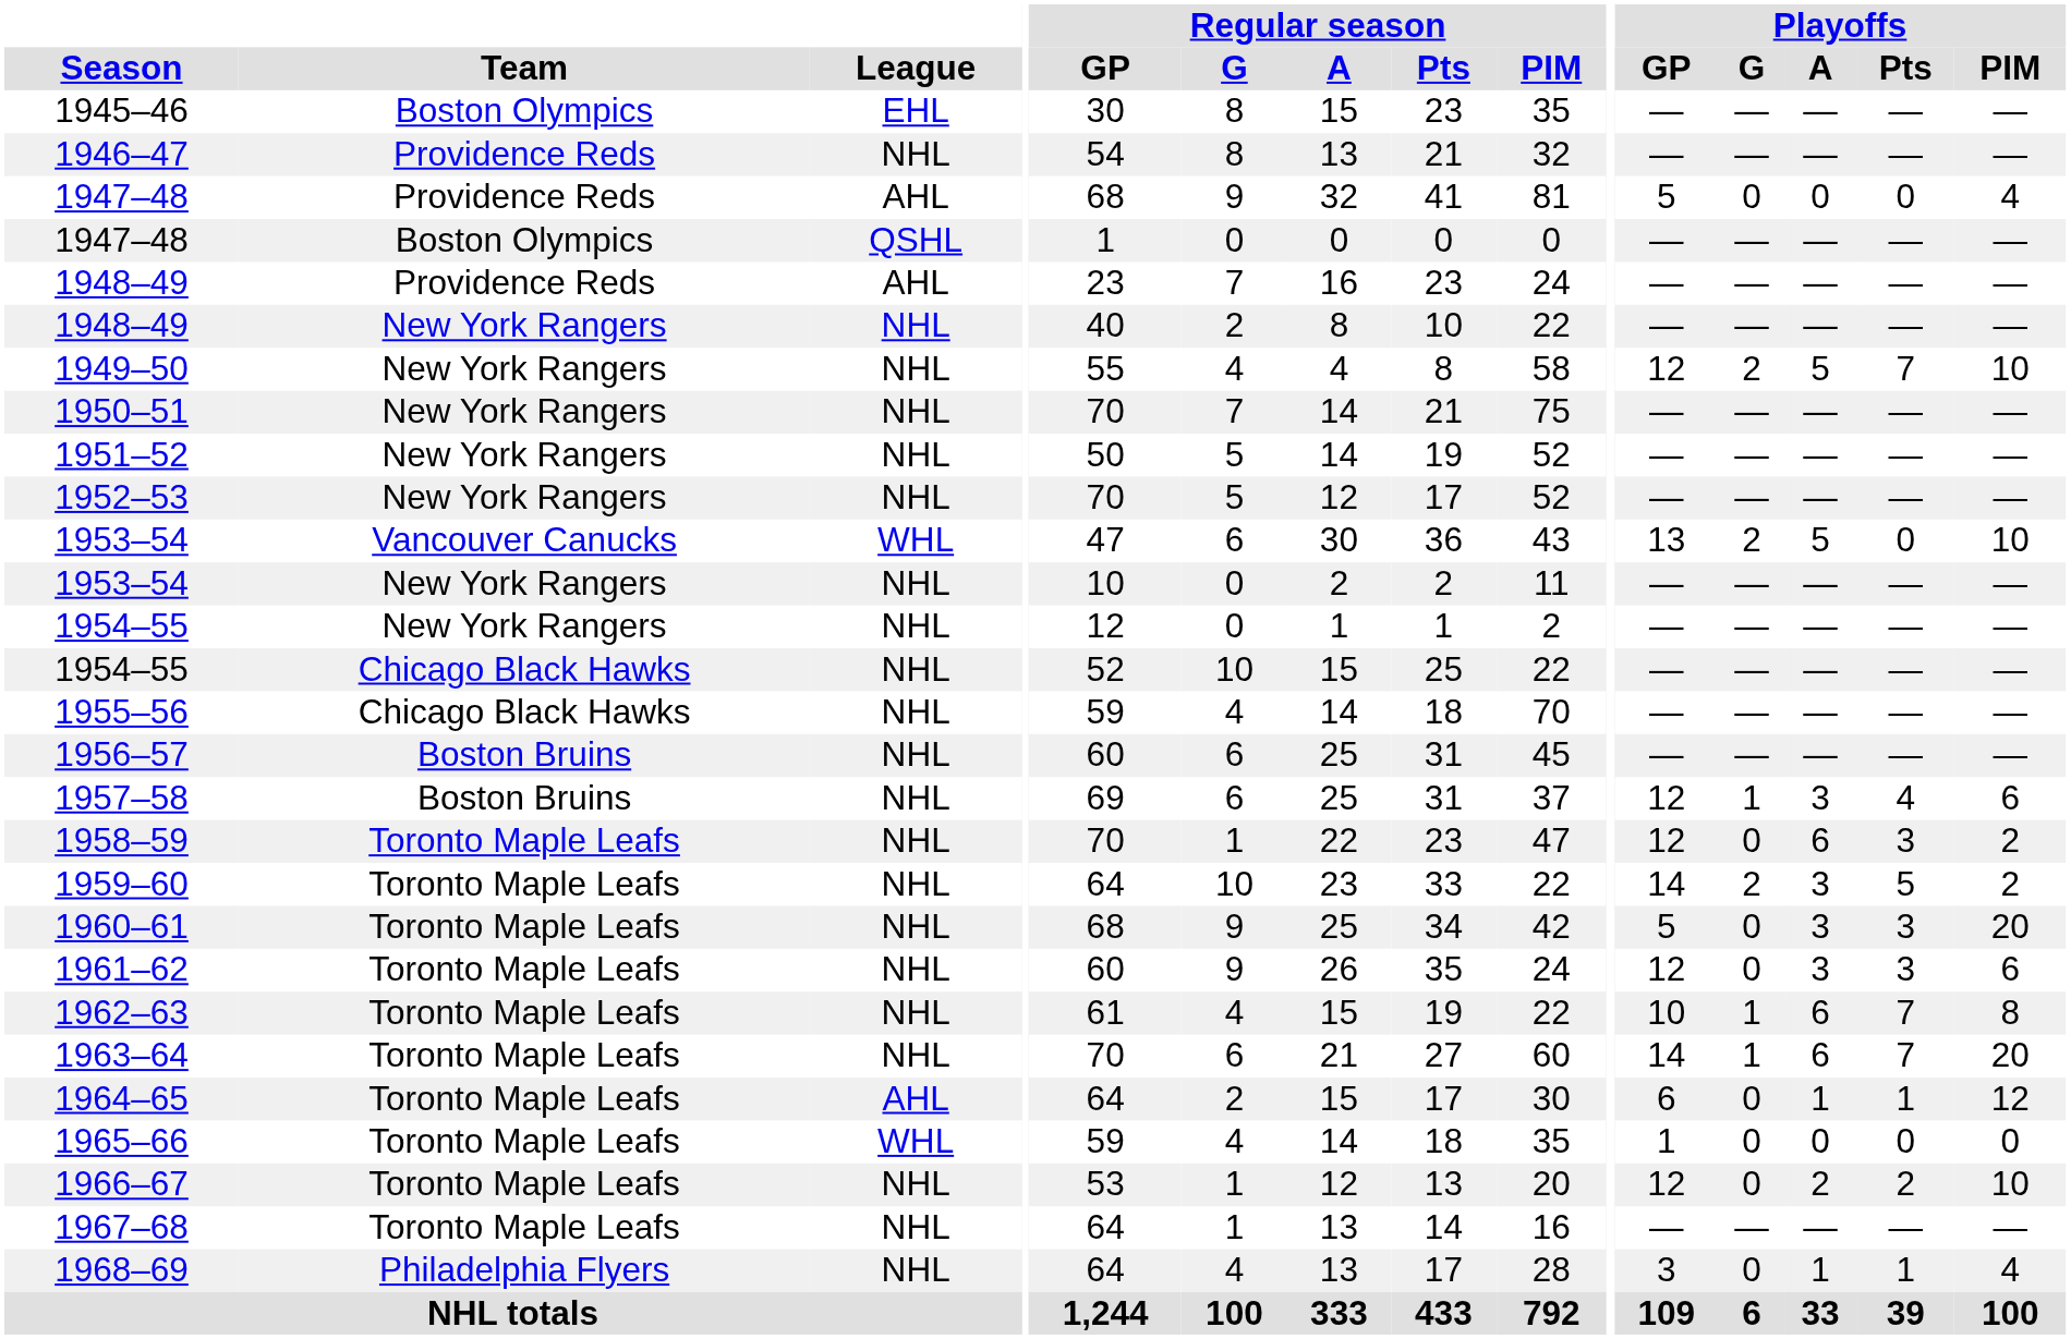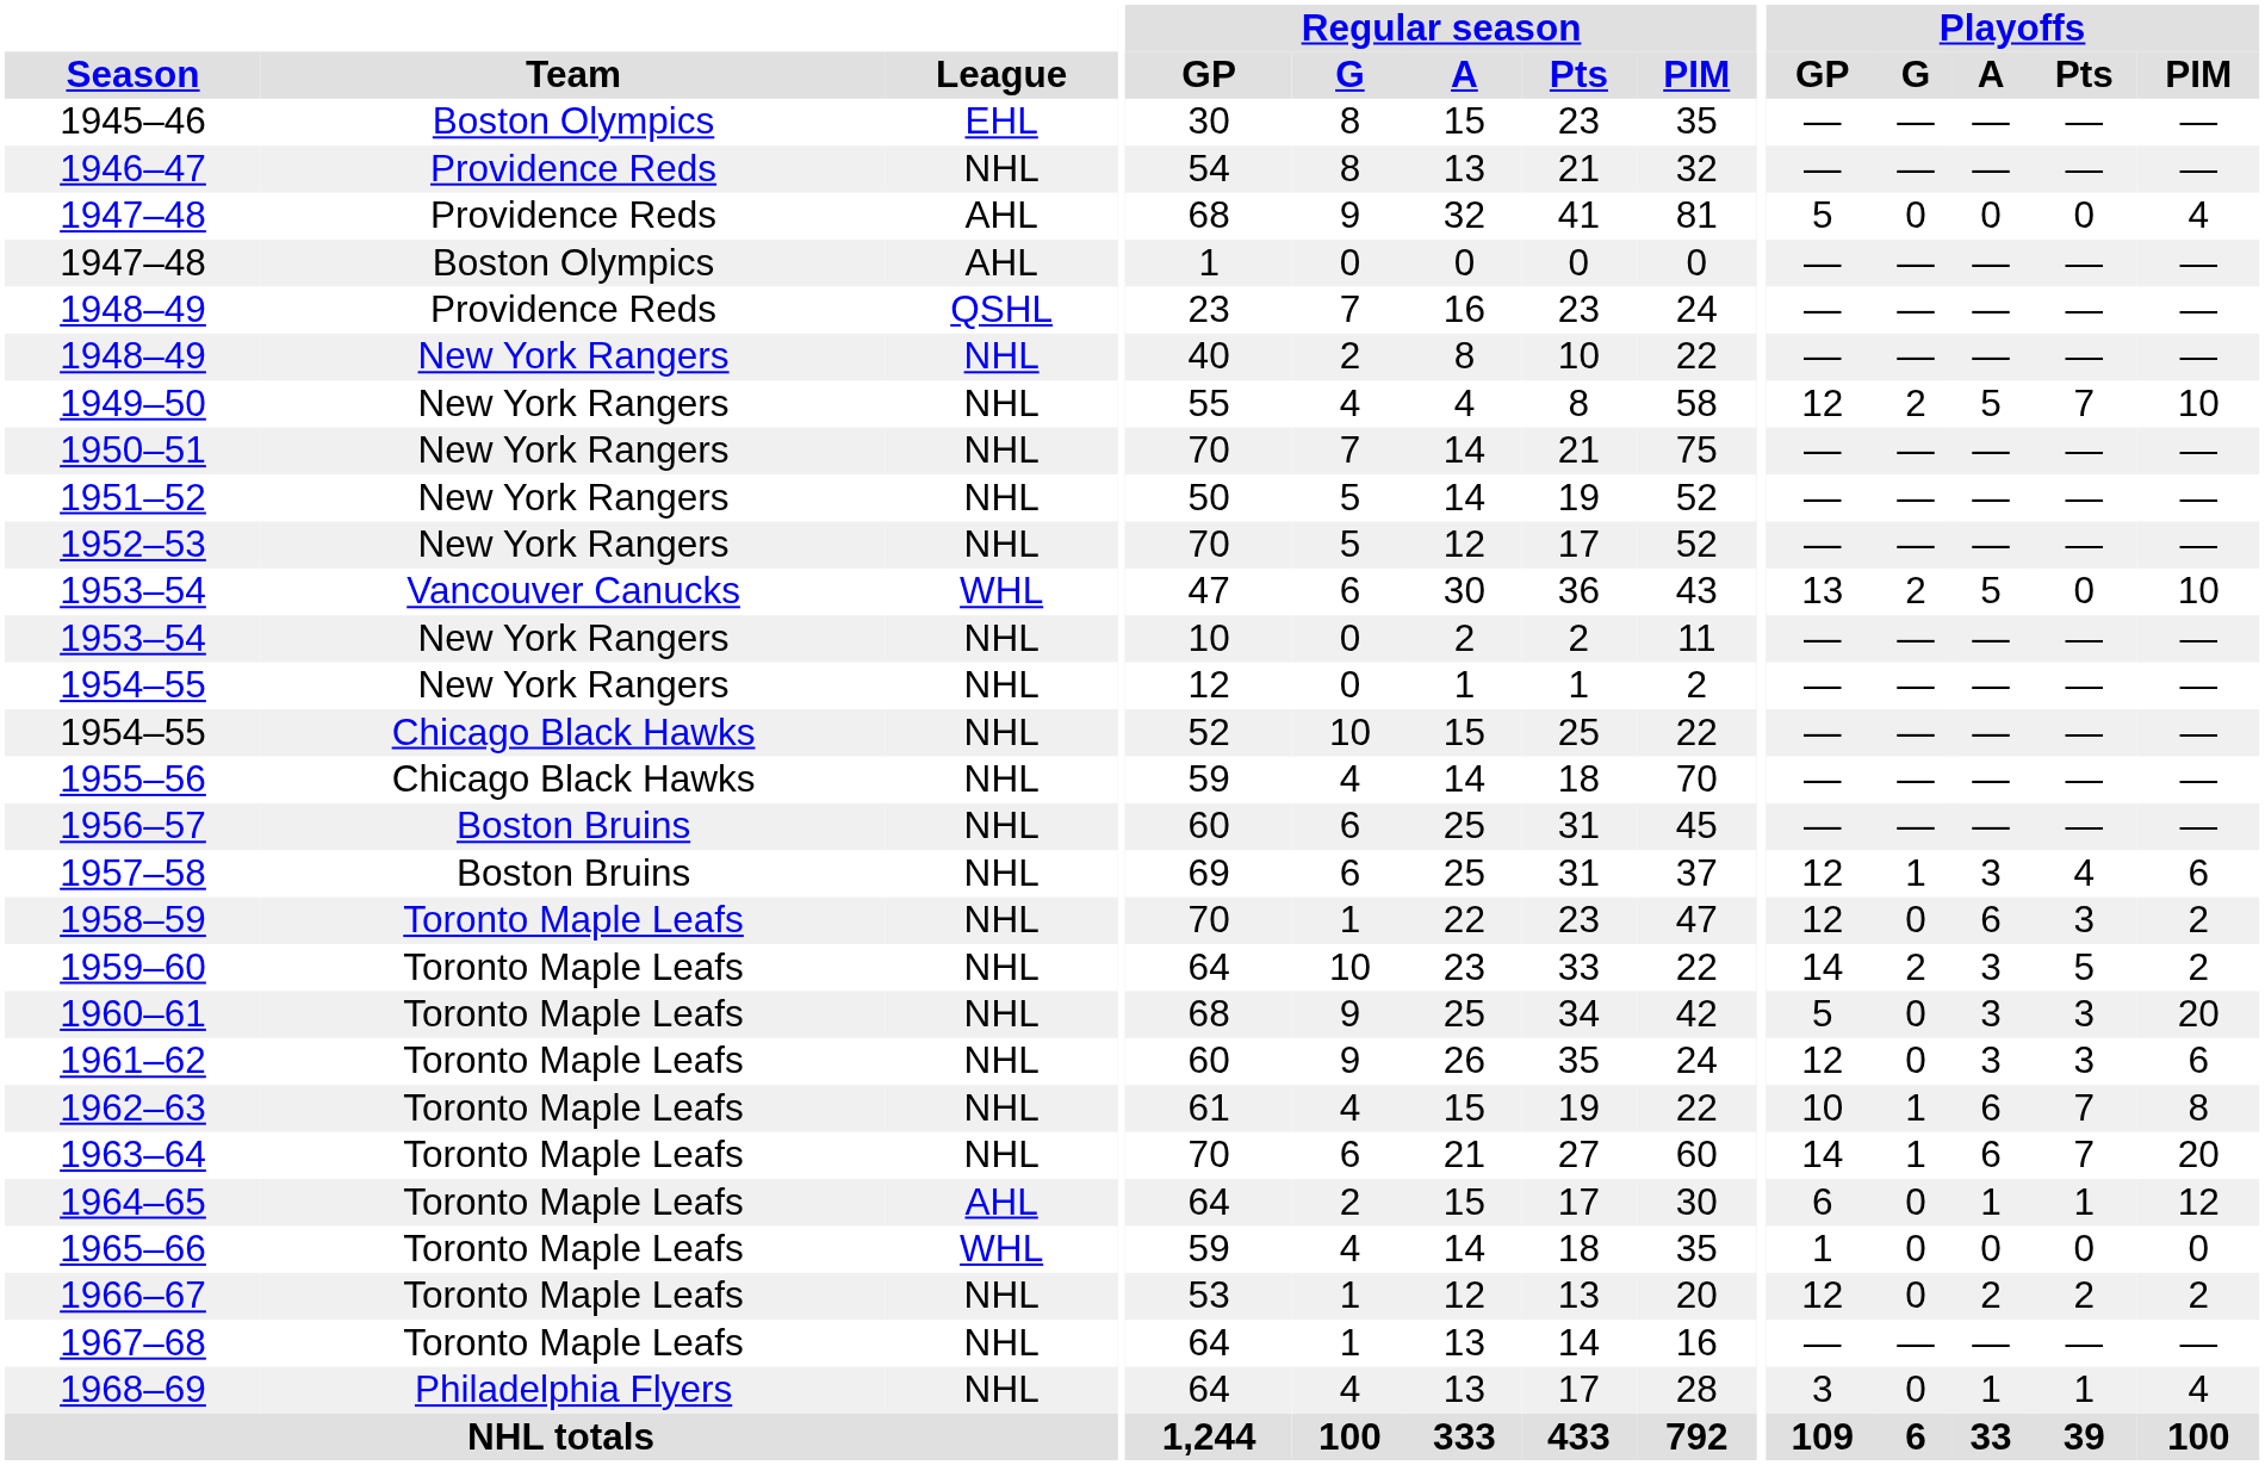 <table border="0" cellpadding="1" cellspacing="0" style="text-align:center; width:60em">
 <tr bgcolor="#e0e0e0">
 <th colspan="3" bgcolor="#ffffff"></th>
 <th rowspan="100" bgcolor="#ffffff"></th>
 <th colspan="5"><a href='#'>Regular season</a></th>
 <th rowspan="100" bgcolor="#ffffff"></th>
 <th colspan="5"><a href='#'>Playoffs</a></th>
 </tr>
 <tr bgcolor="#e0e0e0">
 <th><a href='#'>Season</a></th>
 <th>Team</th>
 <th>League</th>
 <th>GP</th>
 <th><a href='#'>G</a></th>
 <th><a href='#'>A</a></th>
 <th><a href='#'>Pts</a></th>
 <th><a href='#'>PIM</a></th>
 <th>GP</th>
 <th>G</th>
 <th>A</th>
 <th>Pts</th>
 <th>PIM</th>
 </tr>
 <tr>
 <td>1945–46</td>
 <td><a href='#'>Boston Olympics</a></td>
 <td><a href='#'>EHL</a></td>
 <td>30</td>
 <td>8</td>
 <td>15</td>
 <td>23</td>
 <td>35</td>
 <td>—</td>
 <td>—</td>
 <td>—</td>
 <td>—</td>
 <td>—</td>
 </tr>
 <tr bgcolor="#f0f0f0">
 <td><a href='#'>1946–47</a></td>
 <td><a href='#'>Providence Reds</a></td>
 <td>NHL</td>
 <td>54</td>
 <td>8</td>
 <td>13</td>
 <td>21</td>
 <td>32</td>
 <td>—</td>
 <td>—</td>
 <td>—</td>
 <td>—</td>
 <td>—</td>
 </tr>
 <tr>
 <td><a href='#'>1947–48</a></td>
 <td>Providence Reds</td>
 <td>AHL</td>
 <td>68</td>
 <td>9</td>
 <td>32</td>
 <td>41</td>
 <td>81</td>
 <td>5</td>
 <td>0</td>
 <td>0</td>
 <td>0</td>
 <td>4</td>
 </tr>
 <tr bgcolor="#f0f0f0">
 <td>1947–48</td>
 <td>Boston Olympics</td>
-<td><a href='#'>QSHL</a></td>
+<td>AHL</td>
 <td>1</td>
 <td>0</td>
 <td>0</td>
 <td>0</td>
 <td>0</td>
 <td>—</td>
 <td>—</td>
 <td>—</td>
 <td>—</td>
 <td>—</td>
 </tr>
 <tr>
 <td><a href='#'>1948–49</a></td>
 <td>Providence Reds</td>
-<td>AHL</td>
+<td><a href='#'>QSHL</a></td>
 <td>23</td>
 <td>7</td>
 <td>16</td>
 <td>23</td>
 <td>24</td>
 <td>—</td>
 <td>—</td>
 <td>—</td>
 <td>—</td>
 <td>—</td>
 </tr>
 <tr bgcolor="#f0f0f0">
 <td><a href='#'>1948–49</a></td>
 <td><a href='#'>New York Rangers</a></td>
 <td><a href='#'>NHL</a></td>
 <td>40</td>
 <td>2</td>
 <td>8</td>
 <td>10</td>
 <td>22</td>
 <td>—</td>
 <td>—</td>
 <td>—</td>
 <td>—</td>
 <td>—</td>
 </tr>
 <tr>
 <td><a href='#'>1949–50</a></td>
 <td>New York Rangers</td>
 <td>NHL</td>
 <td>55</td>
 <td>4</td>
 <td>4</td>
 <td>8</td>
 <td>58</td>
 <td>12</td>
 <td>2</td>
 <td>5</td>
 <td>7</td>
 <td>10</td>
 </tr>
 <tr bgcolor="#f0f0f0">
 <td><a href='#'>1950–51</a></td>
 <td>New York Rangers</td>
 <td>NHL</td>
 <td>70</td>
 <td>7</td>
 <td>14</td>
 <td>21</td>
 <td>75</td>
 <td>—</td>
 <td>—</td>
 <td>—</td>
 <td>—</td>
 <td>—</td>
 </tr>
 <tr>
 <td><a href='#'>1951–52</a></td>
 <td>New York Rangers</td>
 <td>NHL</td>
 <td>50</td>
 <td>5</td>
 <td>14</td>
 <td>19</td>
 <td>52</td>
 <td>—</td>
 <td>—</td>
 <td>—</td>
 <td>—</td>
 <td>—</td>
 </tr>
 <tr bgcolor="#f0f0f0">
 <td><a href='#'>1952–53</a></td>
 <td>New York Rangers</td>
 <td>NHL</td>
 <td>70</td>
 <td>5</td>
 <td>12</td>
 <td>17</td>
 <td>52</td>
 <td>—</td>
 <td>—</td>
 <td>—</td>
 <td>—</td>
 <td>—</td>
 </tr>
 <tr>
 <td><a href='#'>1953–54</a></td>
 <td><a href='#'>Vancouver Canucks</a></td>
 <td><a href='#'>WHL</a></td>
 <td>47</td>
 <td>6</td>
 <td>30</td>
 <td>36</td>
 <td>43</td>
 <td>13</td>
 <td>2</td>
 <td>5</td>
 <td>0</td>
 <td>10</td>
 </tr>
 <tr bgcolor="#f0f0f0">
 <td><a href='#'>1953–54</a></td>
 <td>New York Rangers</td>
 <td>NHL</td>
 <td>10</td>
 <td>0</td>
 <td>2</td>
 <td>2</td>
 <td>11</td>
 <td>—</td>
 <td>—</td>
 <td>—</td>
 <td>—</td>
 <td>—</td>
 </tr>
 <tr>
 <td><a href='#'>1954–55</a></td>
 <td>New York Rangers</td>
 <td>NHL</td>
 <td>12</td>
 <td>0</td>
 <td>1</td>
 <td>1</td>
 <td>2</td>
 <td>—</td>
 <td>—</td>
 <td>—</td>
 <td>—</td>
 <td>—</td>
 </tr>
 <tr bgcolor="#f0f0f0">
 <td>1954–55</td>
 <td><a href='#'>Chicago Black Hawks</a></td>
 <td>NHL</td>
 <td>52</td>
 <td>10</td>
 <td>15</td>
 <td>25</td>
 <td>22</td>
 <td>—</td>
 <td>—</td>
 <td>—</td>
 <td>—</td>
 <td>—</td>
 </tr>
 <tr>
 <td><a href='#'>1955–56</a></td>
 <td>Chicago Black Hawks</td>
 <td>NHL</td>
 <td>59</td>
 <td>4</td>
 <td>14</td>
 <td>18</td>
 <td>70</td>
 <td>—</td>
 <td>—</td>
 <td>—</td>
 <td>—</td>
 <td>—</td>
 </tr>
 <tr bgcolor="#f0f0f0">
 <td><a href='#'>1956–57</a></td>
 <td><a href='#'>Boston Bruins</a></td>
 <td>NHL</td>
 <td>60</td>
 <td>6</td>
 <td>25</td>
 <td>31</td>
 <td>45</td>
 <td>—</td>
 <td>—</td>
 <td>—</td>
 <td>—</td>
 <td>—</td>
 </tr>
 <tr>
 <td><a href='#'>1957–58</a></td>
 <td>Boston Bruins</td>
 <td>NHL</td>
 <td>69</td>
 <td>6</td>
 <td>25</td>
 <td>31</td>
 <td>37</td>
 <td>12</td>
 <td>1</td>
 <td>3</td>
 <td>4</td>
 <td>6</td>
 </tr>
 <tr bgcolor="#f0f0f0">
 <td><a href='#'>1958–59</a></td>
 <td><a href='#'>Toronto Maple Leafs</a></td>
 <td>NHL</td>
 <td>70</td>
 <td>1</td>
 <td>22</td>
 <td>23</td>
 <td>47</td>
 <td>12</td>
 <td>0</td>
 <td>6</td>
 <td>3</td>
 <td>2</td>
 </tr>
 <tr>
 <td><a href='#'>1959–60</a></td>
 <td>Toronto Maple Leafs</td>
 <td>NHL</td>
 <td>64</td>
 <td>10</td>
 <td>23</td>
 <td>33</td>
 <td>22</td>
 <td>14</td>
 <td>2</td>
 <td>3</td>
 <td>5</td>
 <td>2</td>
 </tr>
 <tr bgcolor="#f0f0f0">
 <td><a href='#'>1960–61</a></td>
 <td>Toronto Maple Leafs</td>
 <td>NHL</td>
 <td>68</td>
 <td>9</td>
 <td>25</td>
 <td>34</td>
 <td>42</td>
 <td>5</td>
 <td>0</td>
 <td>3</td>
 <td>3</td>
 <td>20</td>
 </tr>
 <tr>
 <td><a href='#'>1961–62</a></td>
 <td>Toronto Maple Leafs</td>
 <td>NHL</td>
 <td>60</td>
 <td>9</td>
 <td>26</td>
 <td>35</td>
 <td>24</td>
 <td>12</td>
 <td>0</td>
 <td>3</td>
 <td>3</td>
 <td>6</td>
 </tr>
 <tr bgcolor="#f0f0f0">
 <td><a href='#'>1962–63</a></td>
 <td>Toronto Maple Leafs</td>
 <td>NHL</td>
 <td>61</td>
 <td>4</td>
 <td>15</td>
 <td>19</td>
 <td>22</td>
 <td>10</td>
 <td>1</td>
 <td>6</td>
 <td>7</td>
 <td>8</td>
 </tr>
 <tr>
 <td><a href='#'>1963–64</a></td>
 <td>Toronto Maple Leafs</td>
 <td>NHL</td>
 <td>70</td>
 <td>6</td>
 <td>21</td>
 <td>27</td>
 <td>60</td>
 <td>14</td>
 <td>1</td>
 <td>6</td>
 <td>7</td>
 <td>20</td>
 </tr>
 <tr bgcolor="#f0f0f0">
 <td><a href='#'>1964–65</a></td>
 <td>Toronto Maple Leafs</td>
 <td><a href='#'>AHL</a></td>
 <td>64</td>
 <td>2</td>
 <td>15</td>
 <td>17</td>
 <td>30</td>
 <td>6</td>
 <td>0</td>
 <td>1</td>
 <td>1</td>
 <td>12</td>
 </tr>
 <tr>
 <td><a href='#'>1965–66</a></td>
 <td>Toronto Maple Leafs</td>
 <td><a href='#'>WHL</a></td>
 <td>59</td>
 <td>4</td>
 <td>14</td>
 <td>18</td>
 <td>35</td>
 <td>1</td>
 <td>0</td>
 <td>0</td>
 <td>0</td>
 <td>0</td>
 </tr>
 <tr bgcolor="#f0f0f0">
 <td><a href='#'>1966–67</a></td>
 <td>Toronto Maple Leafs</td>
 <td>NHL</td>
 <td>53</td>
 <td>1</td>
 <td>12</td>
 <td>13</td>
 <td>20</td>
 <td>12</td>
 <td>0</td>
 <td>2</td>
 <td>2</td>
-<td>10</td>
+<td>2</td>
 </tr>
 <tr>
 <td><a href='#'>1967–68</a></td>
 <td>Toronto Maple Leafs</td>
 <td>NHL</td>
 <td>64</td>
 <td>1</td>
 <td>13</td>
 <td>14</td>
 <td>16</td>
 <td>—</td>
 <td>—</td>
 <td>—</td>
 <td>—</td>
 <td>—</td>
 </tr>
 <tr bgcolor="#f0f0f0">
 <td><a href='#'>1968–69</a></td>
 <td><a href='#'>Philadelphia Flyers</a></td>
 <td>NHL</td>
 <td>64</td>
 <td>4</td>
 <td>13</td>
 <td>17</td>
 <td>28</td>
 <td>3</td>
 <td>0</td>
 <td>1</td>
 <td>1</td>
 <td>4</td>
 </tr>
 <tr bgcolor="#e0e0e0">
 <th colspan="3">NHL totals</th>
 <th>1,244</th>
 <th>100</th>
 <th>333</th>
 <th>433</th>
 <th>792</th>
 <th>109</th>
 <th>6</th>
 <th>33</th>
 <th>39</th>
 <th>100</th>
 </tr>
 </table>
